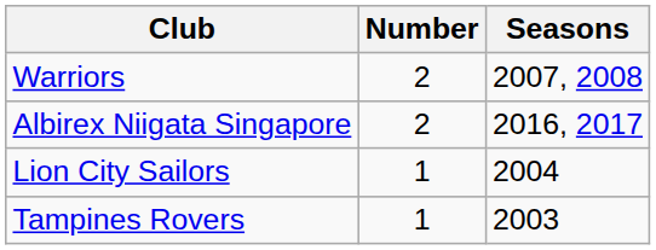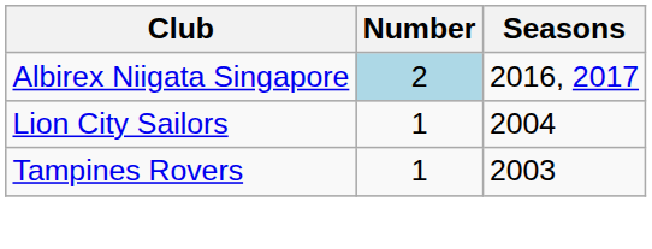 <table class="wikitable sortable">
 <tr>
 <th>Club</th>
 <th>Number</th>
 <th>Seasons</th>
 </tr>
 <tr>
-<td><a href='#'>Warriors</a></td>
-<td style="text-align:center">2</td>
-<td>2007, <a href='#'>2008</a></td>
-</tr>
-<tr>
 <td><a href='#'>Albirex Niigata Singapore</a></td>
-<td style="text-align:center">2</td>
+<td style="background: lightblue; text-align:center">2</td>
 <td>2016, <a href='#'>2017</a></td>
 </tr>
 <tr>
 <td><a href='#'>Lion City Sailors</a></td>
 <td style="text-align:center">1</td>
 <td>2004</td>
 </tr>
 <tr>
 <td><a href='#'>Tampines Rovers</a></td>
 <td style="text-align:center">1</td>
 <td>2003</td>
 </tr>
 </table>
